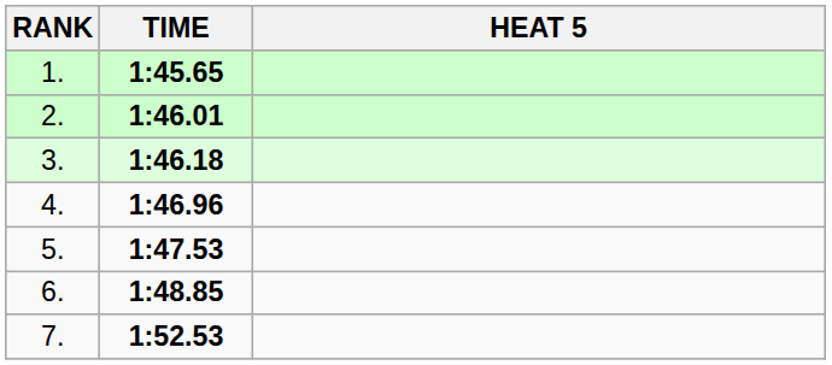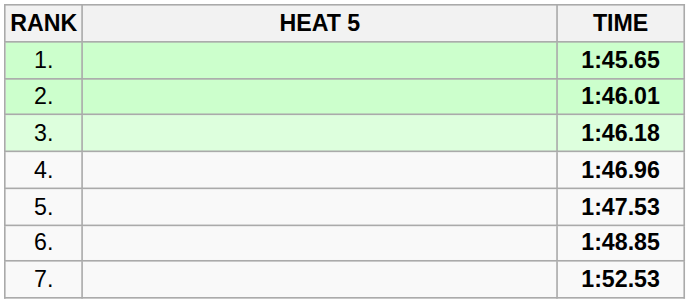 <table class="wikitable" style="border-collapse: collapse; font-size: 90%;">
 <tr>
 <th>RANK</th>
+<th style="width: 20em">HEAT 5</th>
 <th style="width: 5em">TIME</th>
-<th style="width: 20em">HEAT 5</th>
 </tr>
 <tr style="background:#ccffcc;">
 <td align="center">1.</td>
+<td></td>
 <td align="center"><strong>1:45.65</strong></td>
-<td></td>
 </tr>
 <tr style="background:#ccffcc;">
 <td align="center">2.</td>
+<td></td>
 <td align="center"><strong>1:46.01</strong></td>
-<td></td>
 </tr>
 <tr style="background:#ddffdd;">
 <td align="center">3.</td>
+<td></td>
 <td align="center"><strong>1:46.18</strong></td>
-<td></td>
 </tr>
 <tr>
 <td align="center">4.</td>
+<td></td>
 <td align="center"><strong>1:46.96</strong></td>
-<td></td>
 </tr>
 <tr>
 <td align="center">5.</td>
+<td></td>
 <td align="center"><strong>1:47.53</strong></td>
-<td></td>
 </tr>
 <tr>
 <td align="center">6.</td>
+<td></td>
 <td align="center"><strong>1:48.85</strong></td>
-<td></td>
 </tr>
 <tr>
 <td align="center">7.</td>
+<td></td>
 <td align="center"><strong>1:52.53</strong></td>
-<td></td>
 </tr>
 </table>
